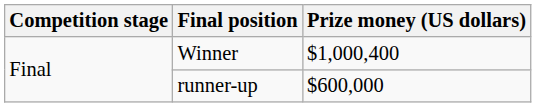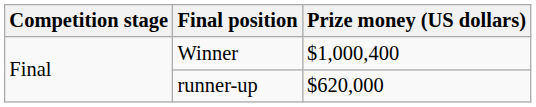 <table class="wikitable">
 <tr>
 <th>Competition stage</th>
 <th>Final position</th>
 <th>Prize money (US dollars)</th>
 </tr>
 <tr>
 <td rowspan="2">Final</td>
 <td>Winner</td>
 <td>$1,000,400</td>
 </tr>
 <tr>
 <td>runner-up</td>
-<td>$600,000</td>
+<td>$620,000</td>
 </tr>
 </table>
